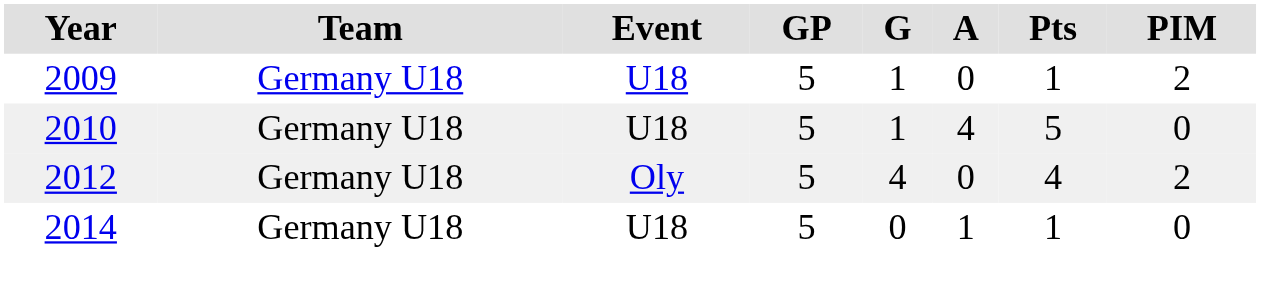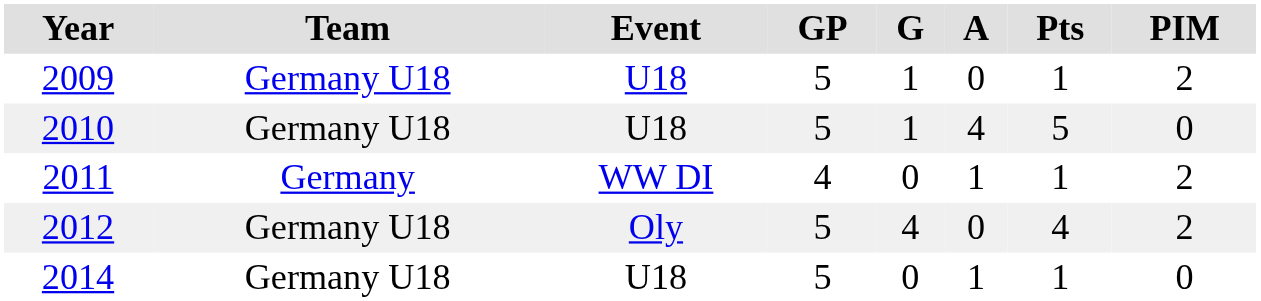 <table border="0" cellpadding="2" cellspacing="0" width="35%">
 <tr align="center" bgcolor="#e0e0e0">
 <th>Year</th>
 <th>Team</th>
 <th>Event</th>
 <th>GP</th>
 <th>G</th>
 <th>A</th>
 <th>Pts</th>
 <th>PIM</th>
 </tr>
 <tr align="center">
 <td><a href='#'>2009</a></td>
 <td><a href='#'>Germany U18</a></td>
 <td><a href='#'>U18</a></td>
 <td>5</td>
 <td>1</td>
 <td>0</td>
 <td>1</td>
 <td>2</td>
 </tr>
 <tr align="center" bgcolor="#f0f0f0">
 <td><a href='#'>2010</a></td>
 <td>Germany U18</td>
 <td>U18</td>
 <td>5</td>
 <td>1</td>
 <td>4</td>
 <td>5</td>
 <td>0</td>
 </tr>
+<tr align="center">
+<td><a href='#'>2011</a></td>
+<td><a href='#'>Germany</a></td>
+<td><a href='#'>WW DI</a></td>
+<td>4</td>
+<td>0</td>
+<td>1</td>
+<td>1</td>
+<td>2</td>
+</tr>
 <tr align="center" bgcolor="#f0f0f0">
 <td><a href='#'>2012</a></td>
 <td>Germany U18</td>
 <td><a href='#'>Oly</a></td>
 <td>5</td>
 <td>4</td>
 <td>0</td>
 <td>4</td>
 <td>2</td>
 </tr>
 <tr align="center">
 <td><a href='#'>2014</a></td>
 <td>Germany U18</td>
 <td>U18</td>
 <td>5</td>
 <td>0</td>
 <td>1</td>
 <td>1</td>
 <td>0</td>
 </tr>
 </table>
